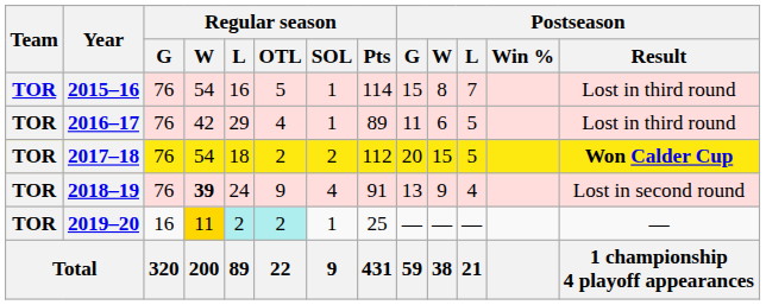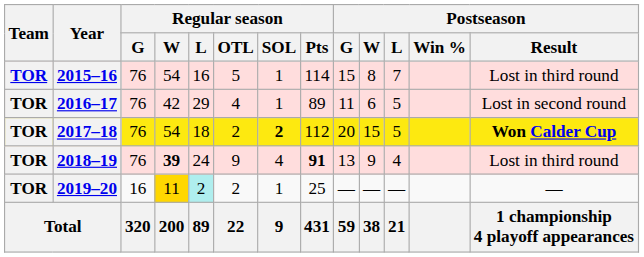 <table class="wikitable" style="font-size: 95%; text-align:center;">
 <tr>
 <th rowspan="2">Team</th>
 <th rowspan="2">Year</th>
 <th colspan="6">Regular season</th>
 <th colspan="5">Postseason</th>
 </tr>
 <tr>
 <th>G</th>
 <th>W</th>
 <th>L</th>
 <th>OTL</th>
 <th>SOL</th>
 <th>Pts</th>
 <th>G</th>
 <th>W</th>
 <th>L</th>
 <th>Win %</th>
 <th>Result</th>
 </tr>
 <tr style="background:#fdd;">
 <th><a href='#'>TOR</a></th>
 <th><a href='#'>2015–16</a></th>
 <td>76</td>
 <td>54</td>
 <td>16</td>
 <td>5</td>
 <td>1</td>
 <td>114</td>
 <td>15</td>
 <td>8</td>
 <td>7</td>
 <td></td>
 <td>Lost in third round</td>
 </tr>
 <tr style="background:#fdd;">
 <th>TOR</th>
 <th><a href='#'>2016–17</a></th>
 <td>76</td>
 <td>42</td>
 <td>29</td>
 <td>4</td>
 <td>1</td>
 <td>89</td>
 <td>11</td>
 <td>6</td>
 <td>5</td>
 <td></td>
-<td>Lost in third round</td>
+<td>Lost in second round</td>
 </tr>
 <tr style="background:#FDE910;">
 <th>TOR</th>
 <th><a href='#'>2017–18</a></th>
 <td>76</td>
 <td>54</td>
 <td>18</td>
 <td>2</td>
-<td>2</td>
+<td><strong>2</strong></td>
 <td>112</td>
 <td>20</td>
 <td>15</td>
 <td>5</td>
 <td></td>
 <td><strong>Won <a href='#'>Calder Cup</a></strong></td>
 </tr>
 <tr style="background:#fdd;">
 <th>TOR</th>
 <th><a href='#'>2018–19</a></th>
 <td>76</td>
 <td><strong>39</strong></td>
 <td>24</td>
 <td>9</td>
 <td>4</td>
-<td>91</td>
+<td><strong>91</strong></td>
 <td>13</td>
 <td>9</td>
 <td>4</td>
 <td></td>
-<td>Lost in second round</td>
+<td>Lost in third round</td>
 </tr>
 <tr>
 <th>TOR</th>
 <th><a href='#'>2019–20</a></th>
 <td>16</td>
 <td style="background: gold;">11</td>
 <td style="background: paleturquoise;">2</td>
-<td style="background: paleturquoise;">2</td>
+<td>2</td>
 <td>1</td>
 <td>25</td>
 <td>—</td>
 <td>—</td>
 <td>—</td>
 <td></td>
 <td>—</td>
 </tr>
 <tr>
 <th colspan="2">Total</th>
 <th>320</th>
 <th>200</th>
 <th>89</th>
 <th>22</th>
 <th>9</th>
 <th>431</th>
 <th>59</th>
 <th>38</th>
 <th>21</th>
 <th></th>
 <th>1 championship<br>4 playoff appearances</th>
 </tr>
 </table>
